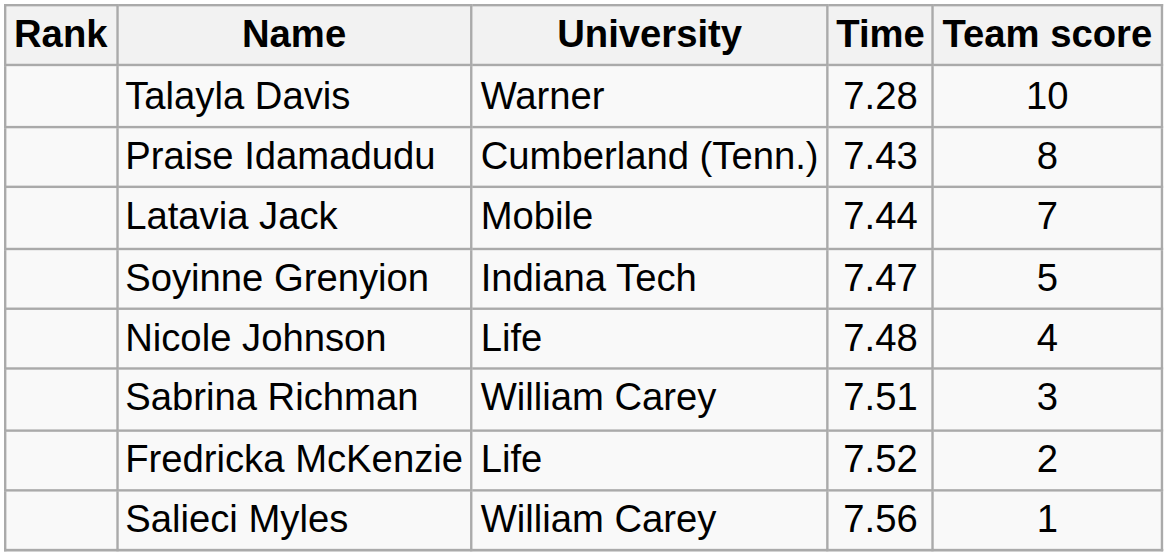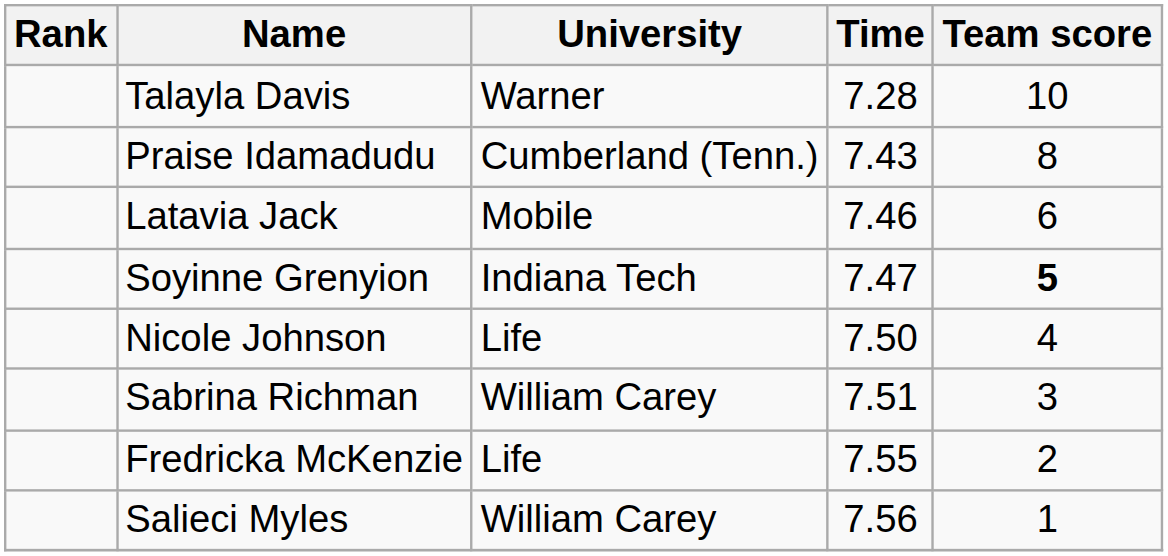 <table class="wikitable sortable" style="text-align:center">
 <tr>
 <th>Rank</th>
 <th>Name</th>
 <th>University</th>
 <th>Time</th>
 <th>Team score</th>
 </tr>
 <tr>
 <td></td>
 <td align=left>Talayla Davis</td>
 <td align="left">Warner</td>
 <td>7.28</td>
 <td>10</td>
 </tr>
 <tr>
 <td></td>
 <td align=left>Praise Idamadudu</td>
 <td align="left">Cumberland (Tenn.)</td>
 <td>7.43</td>
 <td>8</td>
 </tr>
 <tr>
 <td></td>
 <td align=left>Latavia Jack</td>
 <td align="left">Mobile</td>
-<td>7.44</td>
-<td>7</td>
+<td>7.46</td>
+<td>6</td>
 </tr>
 <tr>
 <td></td>
 <td align=left>Soyinne Grenyion</td>
 <td align="left">Indiana Tech</td>
 <td>7.47</td>
-<td>5</td>
+<td><strong>5</strong></td>
 </tr>
 <tr>
 <td></td>
 <td align=left>Nicole Johnson</td>
 <td align="left">Life</td>
-<td>7.48</td>
+<td>7.50</td>
 <td>4</td>
 </tr>
 <tr>
 <td></td>
 <td align=left>Sabrina Richman</td>
 <td align="left">William Carey</td>
 <td>7.51</td>
 <td>3</td>
 </tr>
 <tr>
 <td></td>
 <td align=left>Fredricka McKenzie</td>
 <td align="left">Life</td>
-<td>7.52</td>
+<td>7.55</td>
 <td>2</td>
 </tr>
 <tr>
 <td></td>
 <td align=left>Salieci Myles</td>
 <td align="left">William Carey</td>
 <td>7.56</td>
 <td>1</td>
 </tr>
 <tr>
 </tr>
 </table>
